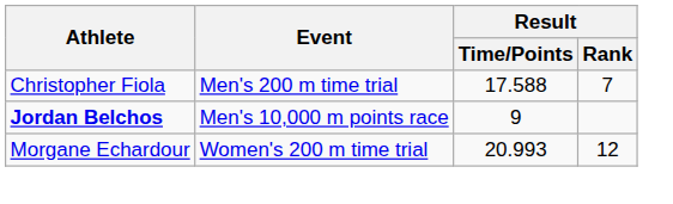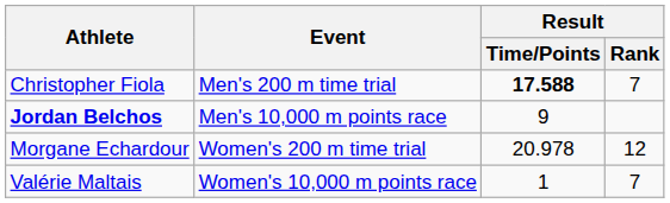 <table class="wikitable" style="font-size:90%">
 <tr>
 <th rowspan=2>Athlete</th>
 <th rowspan=2>Event</th>
 <th colspan=2>Result</th>
 </tr>
 <tr>
 <th>Time/Points</th>
 <th>Rank</th>
 </tr>
 <tr align=center>
 <td align=left><a href='#'>Christopher Fiola</a></td>
 <td align=left><a href='#'>Men's 200 m time trial</a></td>
-<td>17.588</td>
+<td><strong>17.588</strong></td>
 <td>7</td>
 </tr>
 <tr align=center>
 <td align=left><strong><a href='#'>Jordan Belchos</a></strong></td>
 <td align=left><a href='#'>Men's 10,000 m points race</a></td>
 <td>9</td>
 <td></td>
 </tr>
 <tr align=center>
 <td align=left><a href='#'>Morgane Echardour</a></td>
 <td align=left><a href='#'>Women's 200 m time trial</a></td>
-<td>20.993</td>
+<td>20.978</td>
 <td>12</td>
 </tr>
+<tr align=center>
+<td align=left><a href='#'>Valérie Maltais</a></td>
+<td align=left><a href='#'>Women's 10,000 m points race</a></td>
+<td>1</td>
+<td>7</td>
+</tr>
 </table>
